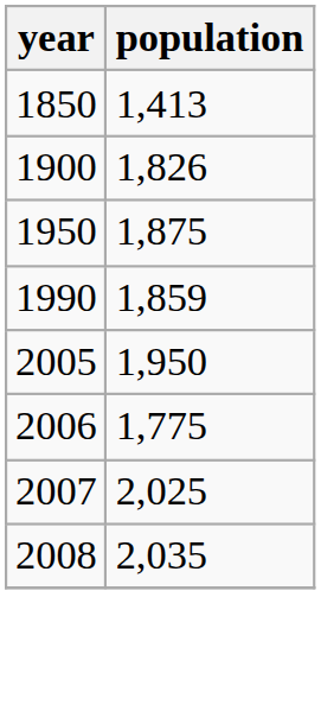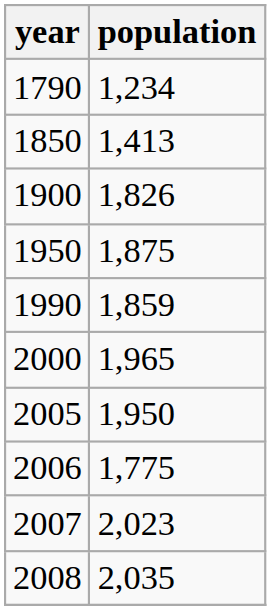 <table class="wikitable">
 <tr>
 <th>year</th>
 <th>population</th>
+</tr>
+<tr>
+<td>1790</td>
+<td>1,234</td>
 </tr>
 <tr>
 <td>1850</td>
 <td>1,413</td>
 </tr>
 <tr>
 <td>1900</td>
 <td>1,826</td>
 </tr>
 <tr>
 <td>1950</td>
 <td>1,875</td>
 </tr>
 <tr>
 <td>1990</td>
 <td>1,859</td>
 </tr>
 <tr>
+<td>2000</td>
+<td>1,965</td>
+</tr>
+<tr>
 <td>2005</td>
 <td>1,950</td>
 </tr>
 <tr>
 <td>2006</td>
 <td>1,775</td>
 </tr>
 <tr>
 <td>2007</td>
-<td>2,025</td>
+<td>2,023</td>
 </tr>
 <tr>
 <td>2008</td>
 <td>2,035</td>
 </tr>
 <tr>
 </tr>
 </table>
